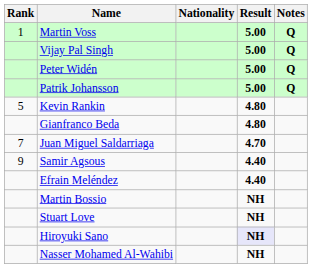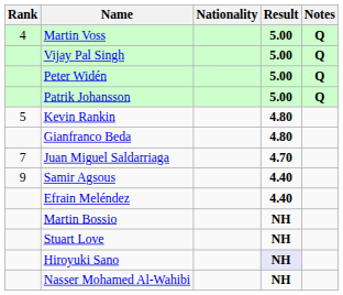 <table class="wikitable sortable" style="text-align:center">
 <tr>
 <th>Rank</th>
 <th>Name</th>
 <th>Nationality</th>
 <th>Result</th>
 <th>Notes</th>
 </tr>
 <tr bgcolor=ccffcc>
-<td>1</td>
+<td>4</td>
 <td align=left><a href='#'>Martin Voss</a></td>
 <td align=left></td>
 <td><strong>5.00</strong></td>
 <td><strong>Q</strong></td>
 </tr>
 <tr bgcolor=ccffcc>
 <td></td>
 <td align=left><a href='#'>Vijay Pal Singh</a></td>
 <td align=left></td>
 <td><strong>5.00</strong></td>
 <td><strong>Q</strong></td>
 </tr>
 <tr bgcolor=ccffcc>
 <td></td>
 <td align=left><a href='#'>Peter Widén</a></td>
 <td align=left></td>
 <td><strong>5.00</strong></td>
 <td><strong>Q</strong></td>
 </tr>
 <tr bgcolor=ccffcc>
 <td></td>
 <td align=left><a href='#'>Patrik Johansson</a></td>
 <td align=left></td>
 <td><strong>5.00</strong></td>
 <td><strong>Q</strong></td>
 </tr>
 <tr>
 <td>5</td>
 <td align=left><a href='#'>Kevin Rankin</a></td>
 <td align=left></td>
 <td><strong>4.80</strong></td>
 <td></td>
 </tr>
 <tr>
 <td></td>
 <td align=left><a href='#'>Gianfranco Beda</a></td>
 <td align=left></td>
 <td><strong>4.80</strong></td>
 <td></td>
 </tr>
 <tr>
 <td>7</td>
 <td align=left><a href='#'>Juan Miguel Saldarriaga</a></td>
 <td align=left></td>
 <td><strong>4.70</strong></td>
 <td></td>
 </tr>
 <tr>
 <td>9</td>
 <td align=left><a href='#'>Samir Agsous</a></td>
 <td align=left></td>
 <td><strong>4.40</strong></td>
 <td></td>
 </tr>
 <tr>
 <td></td>
 <td align=left><a href='#'>Efrain Meléndez</a></td>
 <td align=left></td>
 <td><strong>4.40</strong></td>
 <td></td>
 </tr>
 <tr>
 <td></td>
 <td align=left><a href='#'>Martin Bossio</a></td>
 <td align=left></td>
 <td><strong>NH</strong></td>
 <td></td>
 </tr>
 <tr>
 <td></td>
 <td align=left><a href='#'>Stuart Love</a></td>
 <td align=left></td>
 <td><strong>NH</strong></td>
 <td></td>
 </tr>
 <tr>
 <td></td>
 <td align=left><a href='#'>Hiroyuki Sano</a></td>
 <td align=left></td>
 <td style="background: lavender;"><strong>NH</strong></td>
 <td></td>
 </tr>
 <tr>
 <td></td>
 <td align=left><a href='#'>Nasser Mohamed Al-Wahibi</a></td>
 <td align=left></td>
 <td><strong>NH</strong></td>
 <td></td>
 </tr>
 </table>
